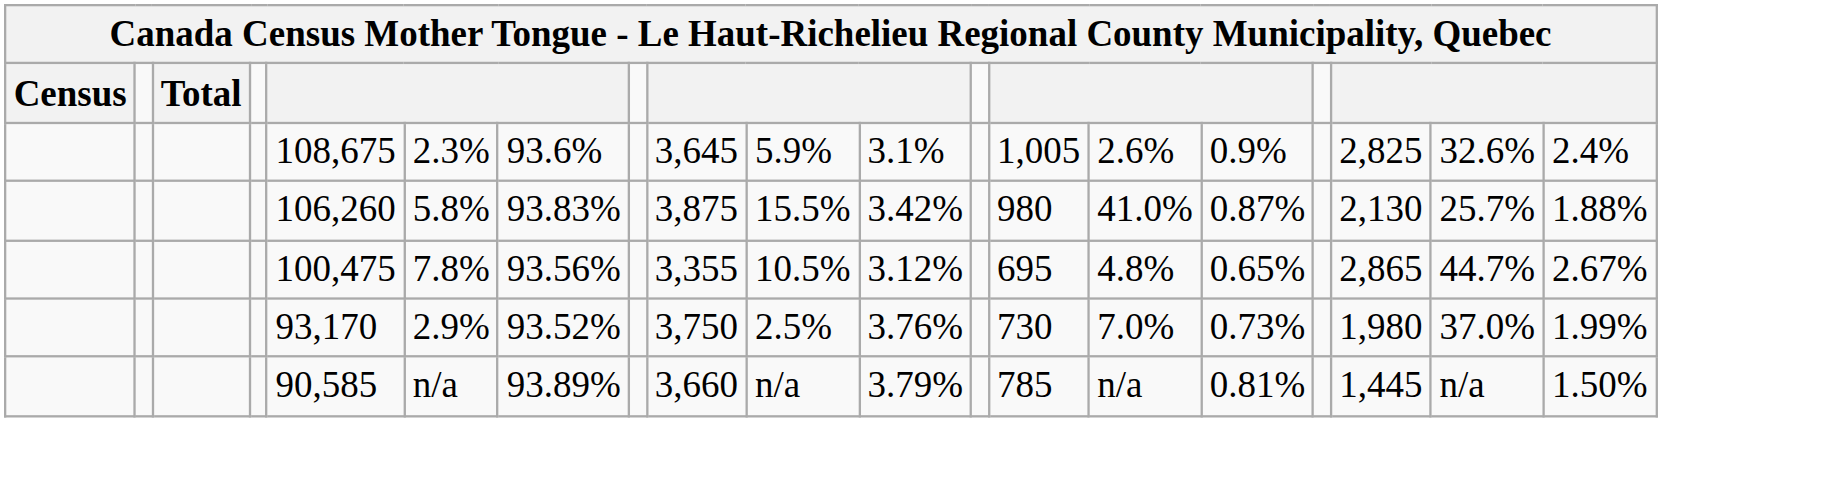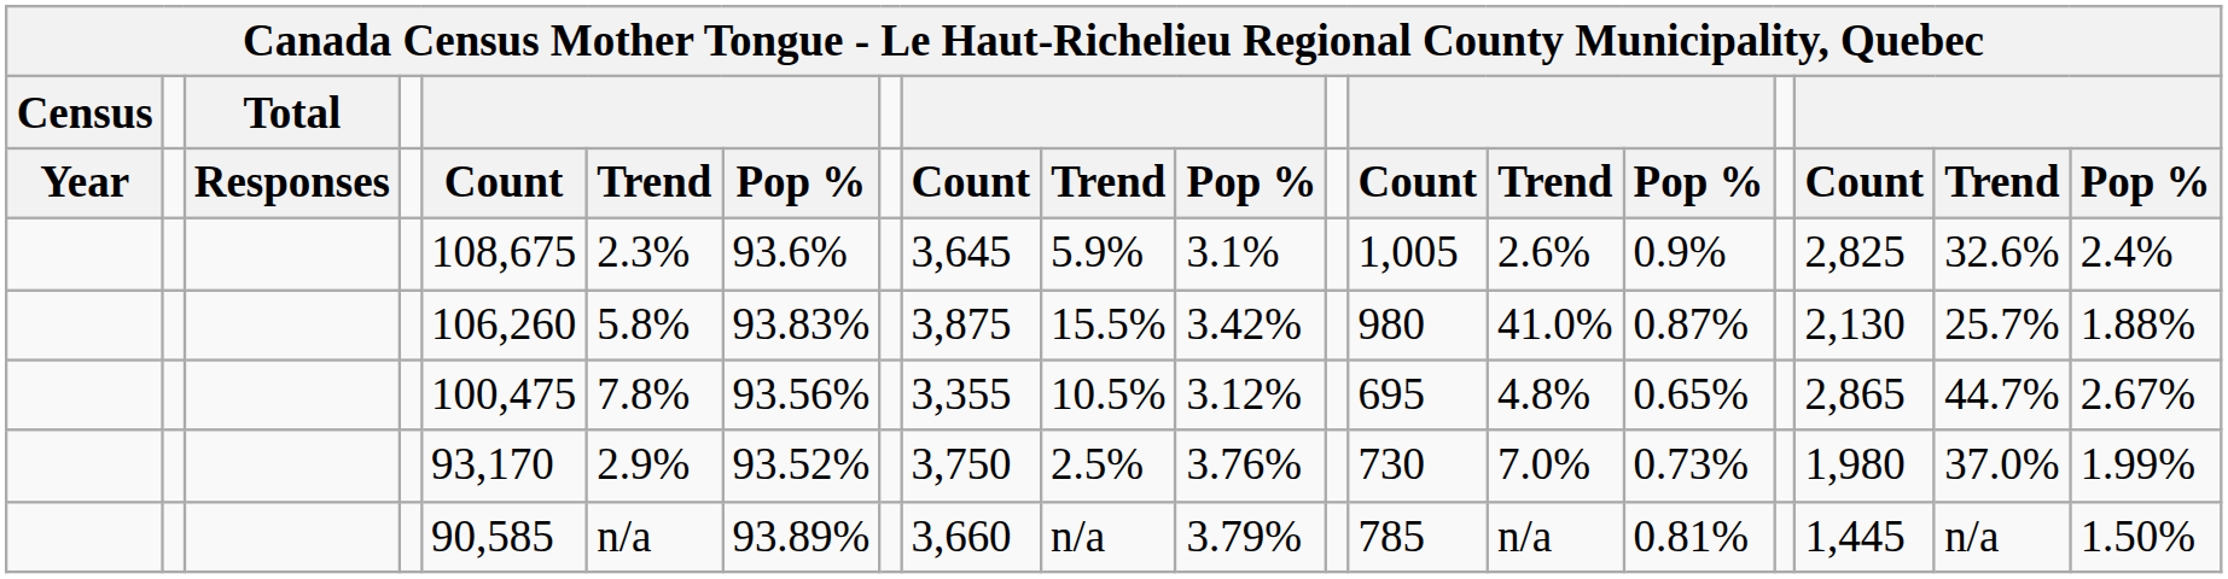 <table class="wikitable">
 <tr>
 <th colspan="19">Canada Census Mother Tongue - Le Haut-Richelieu Regional County Municipality, Quebec</th>
 </tr>
 <tr>
 <th>Census</th>
 <td></td>
 <th>Total</th>
 <td colspan="1"></td>
 <th colspan="3"></th>
 <td colspan="1"></td>
 <th colspan="3"></th>
 <td colspan="1"></td>
 <th colspan="3"></th>
 <td colspan="1"></td>
 <th colspan="3"></th>
+</tr>
+<tr>
+<th>Year</th>
+<td></td>
+<th>Responses</th>
+<td></td>
+<th>Count</th>
+<th>Trend</th>
+<th>Pop %</th>
+<td></td>
+<th>Count</th>
+<th>Trend</th>
+<th>Pop %</th>
+<td></td>
+<th>Count</th>
+<th>Trend</th>
+<th>Pop %</th>
+<td></td>
+<th>Count</th>
+<th>Trend</th>
+<th>Pop %</th>
 </tr>
 <tr>
 <td></td>
 <td></td>
 <td></td>
 <td></td>
 <td>108,675</td>
 <td> 2.3%</td>
 <td>93.6%</td>
 <td></td>
 <td>3,645</td>
 <td> 5.9%</td>
 <td>3.1%</td>
 <td></td>
 <td>1,005</td>
 <td> 2.6%</td>
 <td>0.9%</td>
 <td></td>
 <td>2,825</td>
 <td> 32.6%</td>
 <td>2.4%</td>
 </tr>
 <tr>
 <td></td>
 <td></td>
 <td></td>
 <td></td>
 <td>106,260</td>
 <td> 5.8%</td>
 <td>93.83%</td>
 <td></td>
 <td>3,875</td>
 <td> 15.5%</td>
 <td>3.42%</td>
 <td></td>
 <td>980</td>
 <td> 41.0%</td>
 <td>0.87%</td>
 <td></td>
 <td>2,130</td>
 <td> 25.7%</td>
 <td>1.88%</td>
 </tr>
 <tr>
 <td></td>
 <td></td>
 <td></td>
 <td></td>
 <td>100,475</td>
 <td> 7.8%</td>
 <td>93.56%</td>
 <td></td>
 <td>3,355</td>
 <td> 10.5%</td>
 <td>3.12%</td>
 <td></td>
 <td>695</td>
 <td> 4.8%</td>
 <td>0.65%</td>
 <td></td>
 <td>2,865</td>
 <td> 44.7%</td>
 <td>2.67%</td>
 </tr>
 <tr>
 <td></td>
 <td></td>
 <td></td>
 <td></td>
 <td>93,170</td>
 <td> 2.9%</td>
 <td>93.52%</td>
 <td></td>
 <td>3,750</td>
 <td> 2.5%</td>
 <td>3.76%</td>
 <td></td>
 <td>730</td>
 <td> 7.0%</td>
 <td>0.73%</td>
 <td></td>
 <td>1,980</td>
 <td> 37.0%</td>
 <td>1.99%</td>
 </tr>
 <tr>
 <td></td>
 <td></td>
 <td></td>
 <td></td>
 <td>90,585</td>
 <td>n/a</td>
 <td>93.89%</td>
 <td></td>
 <td>3,660</td>
 <td>n/a</td>
 <td>3.79%</td>
 <td></td>
 <td>785</td>
 <td>n/a</td>
 <td>0.81%</td>
 <td></td>
 <td>1,445</td>
 <td>n/a</td>
 <td>1.50%</td>
 </tr>
 </table>
